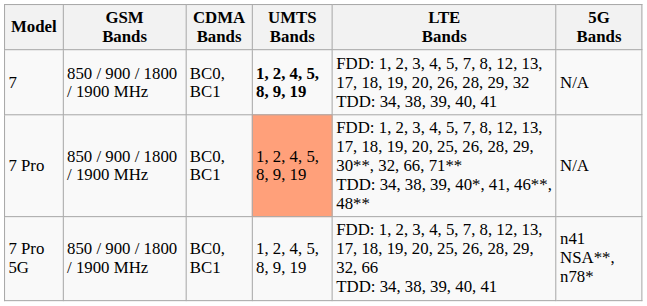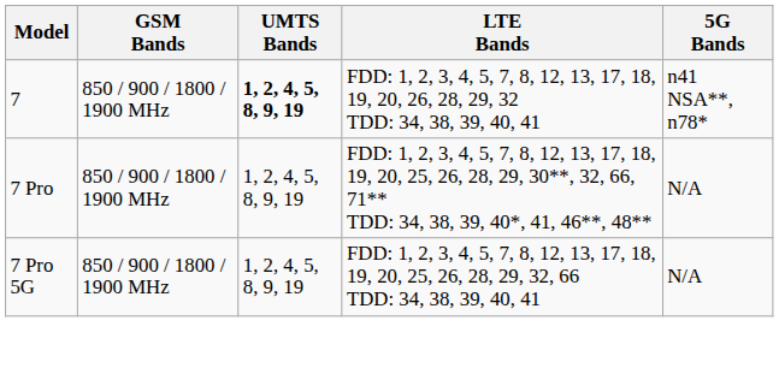 <table class="wikitable">
 <tr>
 <th>Model</th>
 <th>GSM<br>Bands</th>
-<th>CDMA<br>Bands</th>
 <th>UMTS<br>Bands</th>
 <th>LTE<br>Bands</th>
 <th>5G<br>Bands</th>
 </tr>
 <tr>
 <td>7</td>
 <td>850 / 900 / 1800 / 1900 MHz</td>
-<td>BC0, BC1</td>
 <td><strong>1, 2, 4, 5, 8, 9, 19</strong></td>
 <td>FDD: 1, 2, 3, 4, 5, 7, 8, 12, 13, 17, 18, 19, 20, 26, 28, 29, 32<br>TDD: 34, 38, 39, 40, 41</td>
-<td>N/A</td>
+<td>n41 NSA**, n78*</td>
 </tr>
 <tr>
 <td>7 Pro</td>
 <td>850 / 900 / 1800 / 1900 MHz</td>
-<td>BC0, BC1</td>
-<td style="background: lightsalmon;">1, 2, 4, 5, 8, 9, 19</td>
+<td>1, 2, 4, 5, 8, 9, 19</td>
 <td>FDD: 1, 2, 3, 4, 5, 7, 8, 12, 13, 17, 18, 19, 20, 25, 26, 28, 29, 30**, 32, 66, 71**<br>TDD: 34, 38, 39, 40*, 41, 46**, 48**</td>
 <td>N/A</td>
 </tr>
 <tr>
 <td>7 Pro 5G</td>
 <td>850 / 900 / 1800 / 1900 MHz</td>
-<td>BC0, BC1</td>
 <td>1, 2, 4, 5, 8, 9, 19</td>
 <td>FDD: 1, 2, 3, 4, 5, 7, 8, 12, 13, 17, 18, 19, 20, 25, 26, 28, 29, 32, 66<br>TDD: 34, 38, 39, 40, 41</td>
-<td>n41 NSA**, n78*</td>
+<td>N/A</td>
 </tr>
 </table>
